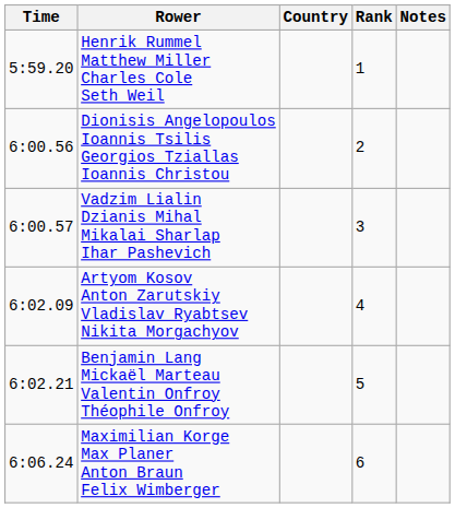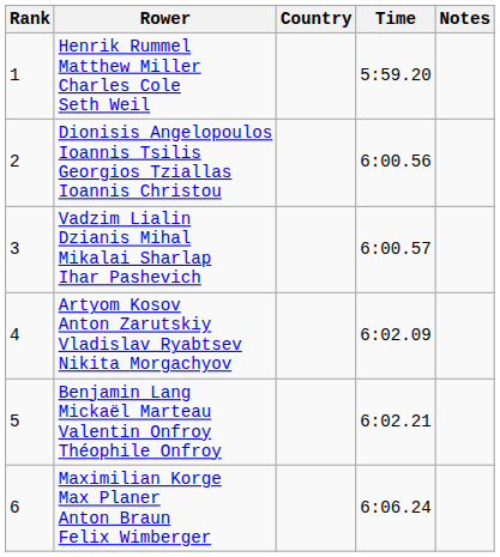 <table class="wikitable">
 <tr>
-<th>Time</th>
+<th>Rank</th>
 <th>Rower</th>
 <th>Country</th>
-<th>Rank</th>
+<th>Time</th>
 <th>Notes</th>
 </tr>
 <tr>
-<td>5:59.20</td>
+<td>1</td>
 <td><a href='#'>Henrik Rummel</a><br><a href='#'>Matthew Miller</a><br><a href='#'>Charles Cole</a><br><a href='#'>Seth Weil</a></td>
 <td></td>
-<td>1</td>
+<td>5:59.20</td>
 <td></td>
 </tr>
 <tr>
-<td>6:00.56</td>
+<td>2</td>
 <td><a href='#'>Dionisis Angelopoulos</a><br><a href='#'>Ioannis Tsilis</a><br><a href='#'>Georgios Tziallas</a><br><a href='#'>Ioannis Christou</a></td>
 <td></td>
-<td>2</td>
+<td>6:00.56</td>
 <td></td>
 </tr>
 <tr>
-<td>6:00.57</td>
+<td>3</td>
 <td><a href='#'>Vadzim Lialin</a><br><a href='#'>Dzianis Mihal</a><br><a href='#'>Mikalai Sharlap</a><br><a href='#'>Ihar Pashevich</a></td>
 <td></td>
-<td>3</td>
+<td>6:00.57</td>
 <td></td>
 </tr>
 <tr>
-<td>6:02.09</td>
+<td>4</td>
 <td><a href='#'>Artyom Kosov</a><br><a href='#'>Anton Zarutskiy</a><br><a href='#'>Vladislav Ryabtsev</a><br><a href='#'>Nikita Morgachyov</a></td>
 <td></td>
-<td>4</td>
+<td>6:02.09</td>
 <td></td>
 </tr>
 <tr>
-<td>6:02.21</td>
+<td>5</td>
 <td><a href='#'>Benjamin Lang</a><br><a href='#'>Mickaël Marteau</a><br><a href='#'>Valentin Onfroy</a><br><a href='#'>Théophile Onfroy</a></td>
 <td></td>
-<td>5</td>
+<td>6:02.21</td>
 <td></td>
 </tr>
 <tr>
-<td>6:06.24</td>
+<td>6</td>
 <td><a href='#'>Maximilian Korge</a><br><a href='#'>Max Planer</a><br><a href='#'>Anton Braun</a><br><a href='#'>Felix Wimberger</a></td>
 <td></td>
-<td>6</td>
+<td>6:06.24</td>
 <td></td>
 </tr>
 </table>
